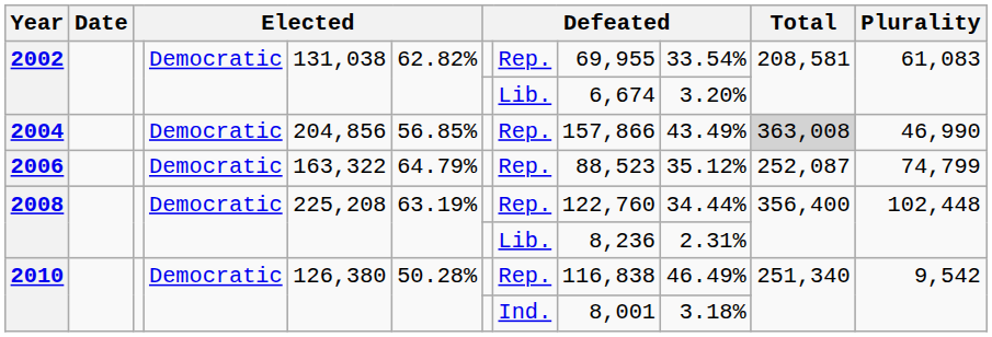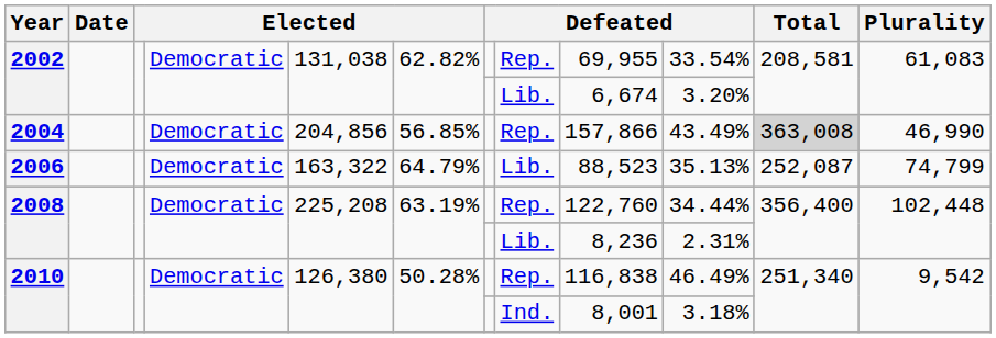 <table class=wikitable>
 <tr>
 <th>Year</th>
 <th>Date</th>
 <th ! colspan="4">Elected</th>
 <th ! colspan="4">Defeated</th>
 <th>Total</th>
 <th>Plurality</th>
 </tr>
 <tr>
 <th rowspan="2" valign="top"><a href='#'>2002</a></th>
 <td rowspan="2" valign="top"></td>
 <td rowspan="2" valign="top"></td>
 <td rowspan="2" valign="top" ><a href='#'>Democratic</a></td>
 <td rowspan="2" valign="top" align="right">131,038</td>
 <td rowspan="2" valign="top" align="right">62.82%</td>
 <td valign="top"></td>
 <td valign="top" ><a href='#'>Rep.</a></td>
 <td valign="top" align="right">69,955</td>
 <td valign="top" align="right">33.54%</td>
 <td rowspan="2" valign="top" align="right">208,581</td>
 <td rowspan="2" valign="top" align="right">61,083</td>
 </tr>
 <tr>
 <td valign="top"></td>
 <td valign="top" ><a href='#'>Lib.</a></td>
 <td valign="top" align="right">6,674</td>
 <td valign="top" align="right">3.20%</td>
 </tr>
 <tr>
 <th valign="top"><a href='#'>2004</a></th>
 <td valign="top"></td>
 <td valign="top"></td>
 <td valign="top" ><a href='#'>Democratic</a></td>
 <td valign="top" align="right">204,856</td>
 <td valign="top" align="right">56.85%</td>
 <td valign="top"></td>
 <td valign="top" ><a href='#'>Rep.</a></td>
 <td valign="top" align="right">157,866</td>
 <td valign="top" align="right">43.49%</td>
 <td valign="top" align="right" style="background: lightgrey;">363,008</td>
 <td valign="top" align="right">46,990</td>
 </tr>
 <tr>
 <th valign="top"><a href='#'>2006</a></th>
 <td valign="top"></td>
 <td valign="top"></td>
 <td valign="top" ><a href='#'>Democratic</a></td>
 <td valign="top" align="right">163,322</td>
 <td valign="top" align="right">64.79%</td>
 <td valign="top"></td>
-<td valign="top" ><a href='#'>Rep.</a></td>
+<td valign="top" ><a href='#'>Lib.</a></td>
 <td valign="top" align="right">88,523</td>
-<td valign="top" align="right">35.12%</td>
+<td valign="top" align="right">35.13%</td>
 <td valign="top" align="right">252,087</td>
 <td valign="top" align="right">74,799</td>
 </tr>
 <tr>
 <th rowspan="2" valign="top"><a href='#'>2008</a></th>
 <td rowspan="2" valign="top"></td>
 <td rowspan="2" valign="top"></td>
 <td rowspan="2" valign="top" ><a href='#'>Democratic</a></td>
 <td rowspan="2" valign="top" align="right">225,208</td>
 <td rowspan="2" valign="top" align="right">63.19%</td>
 <td valign="top"></td>
 <td valign="top" ><a href='#'>Rep.</a></td>
 <td valign="top" align="right">122,760</td>
 <td valign="top" align="right">34.44%</td>
 <td rowspan="2" valign="top" align="right">356,400</td>
 <td rowspan="2" valign="top" align="right">102,448</td>
 </tr>
 <tr>
 <td valign="top"></td>
 <td valign="top" ><a href='#'>Lib.</a></td>
 <td valign="top" align="right">8,236</td>
 <td valign="top" align="right">2.31%</td>
 </tr>
 <tr>
 <th rowspan="2" valign="top"><a href='#'>2010</a></th>
 <td rowspan="2" valign="top"></td>
 <td rowspan="2" valign="top"></td>
 <td rowspan="2" valign="top" ><a href='#'>Democratic</a></td>
 <td rowspan="2" valign="top" align="right">126,380</td>
 <td rowspan="2" valign="top" align="right">50.28%</td>
 <td valign="top"></td>
 <td valign="top" ><a href='#'>Rep.</a></td>
 <td valign="top" align="right">116,838</td>
 <td valign="top" align="right">46.49%</td>
 <td rowspan="2" valign="top" align="right">251,340</td>
 <td rowspan="2" valign="top" align="right">9,542</td>
 </tr>
 <tr>
 <td valign="top"></td>
 <td valign="top" ><a href='#'>Ind.</a></td>
 <td valign="top" align="right">8,001</td>
 <td valign="top" align="right">3.18%</td>
 </tr>
 </table>
